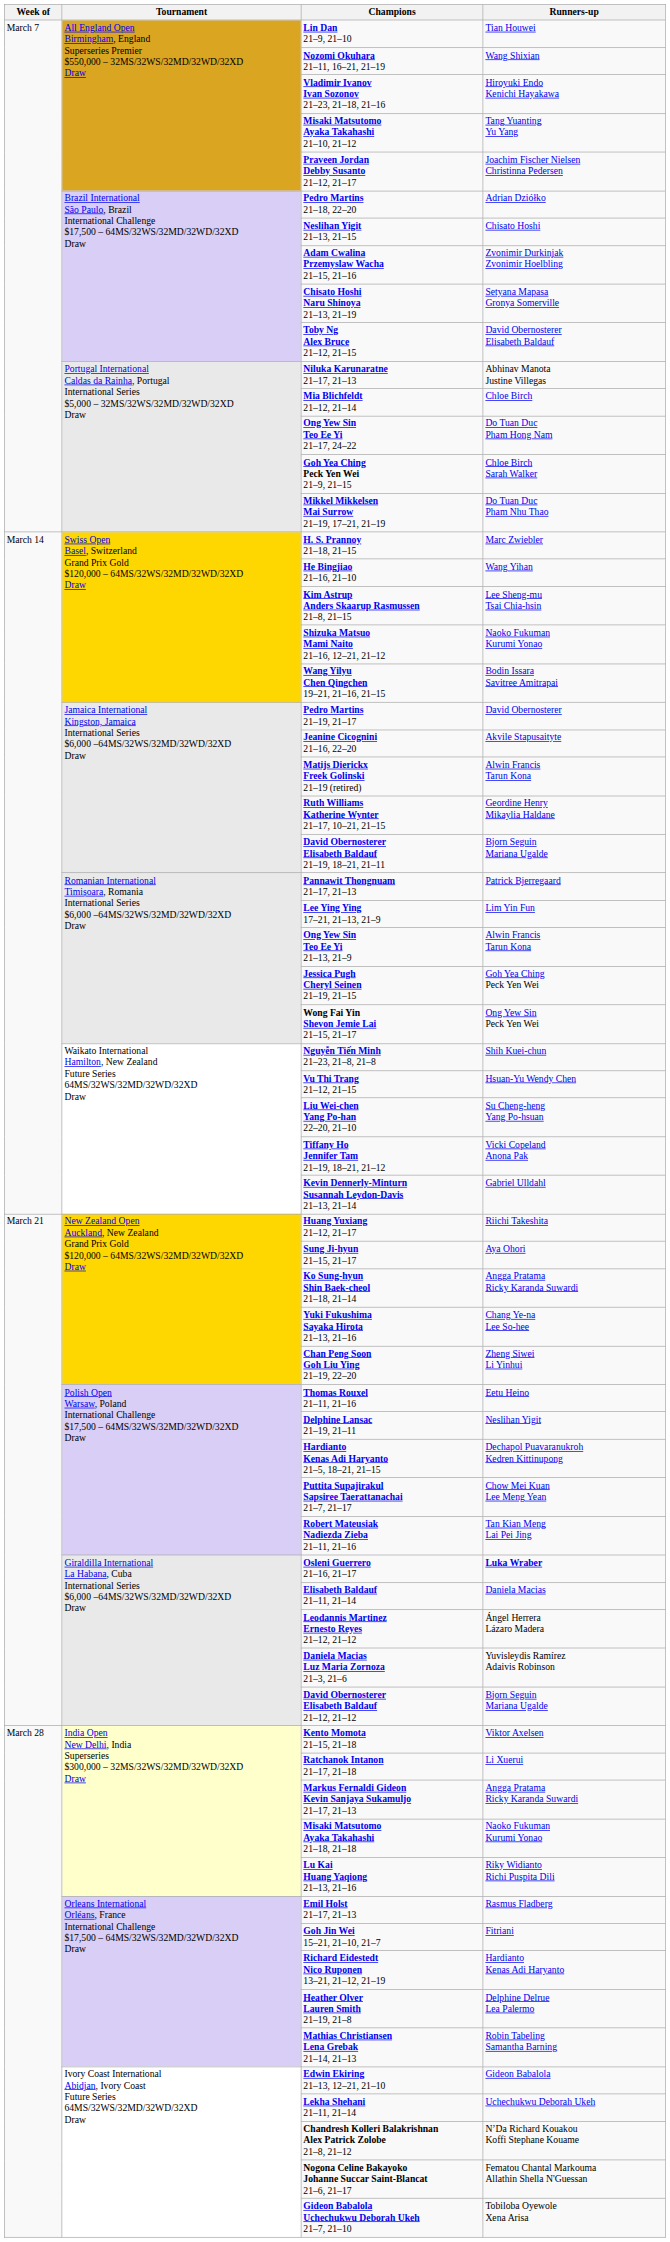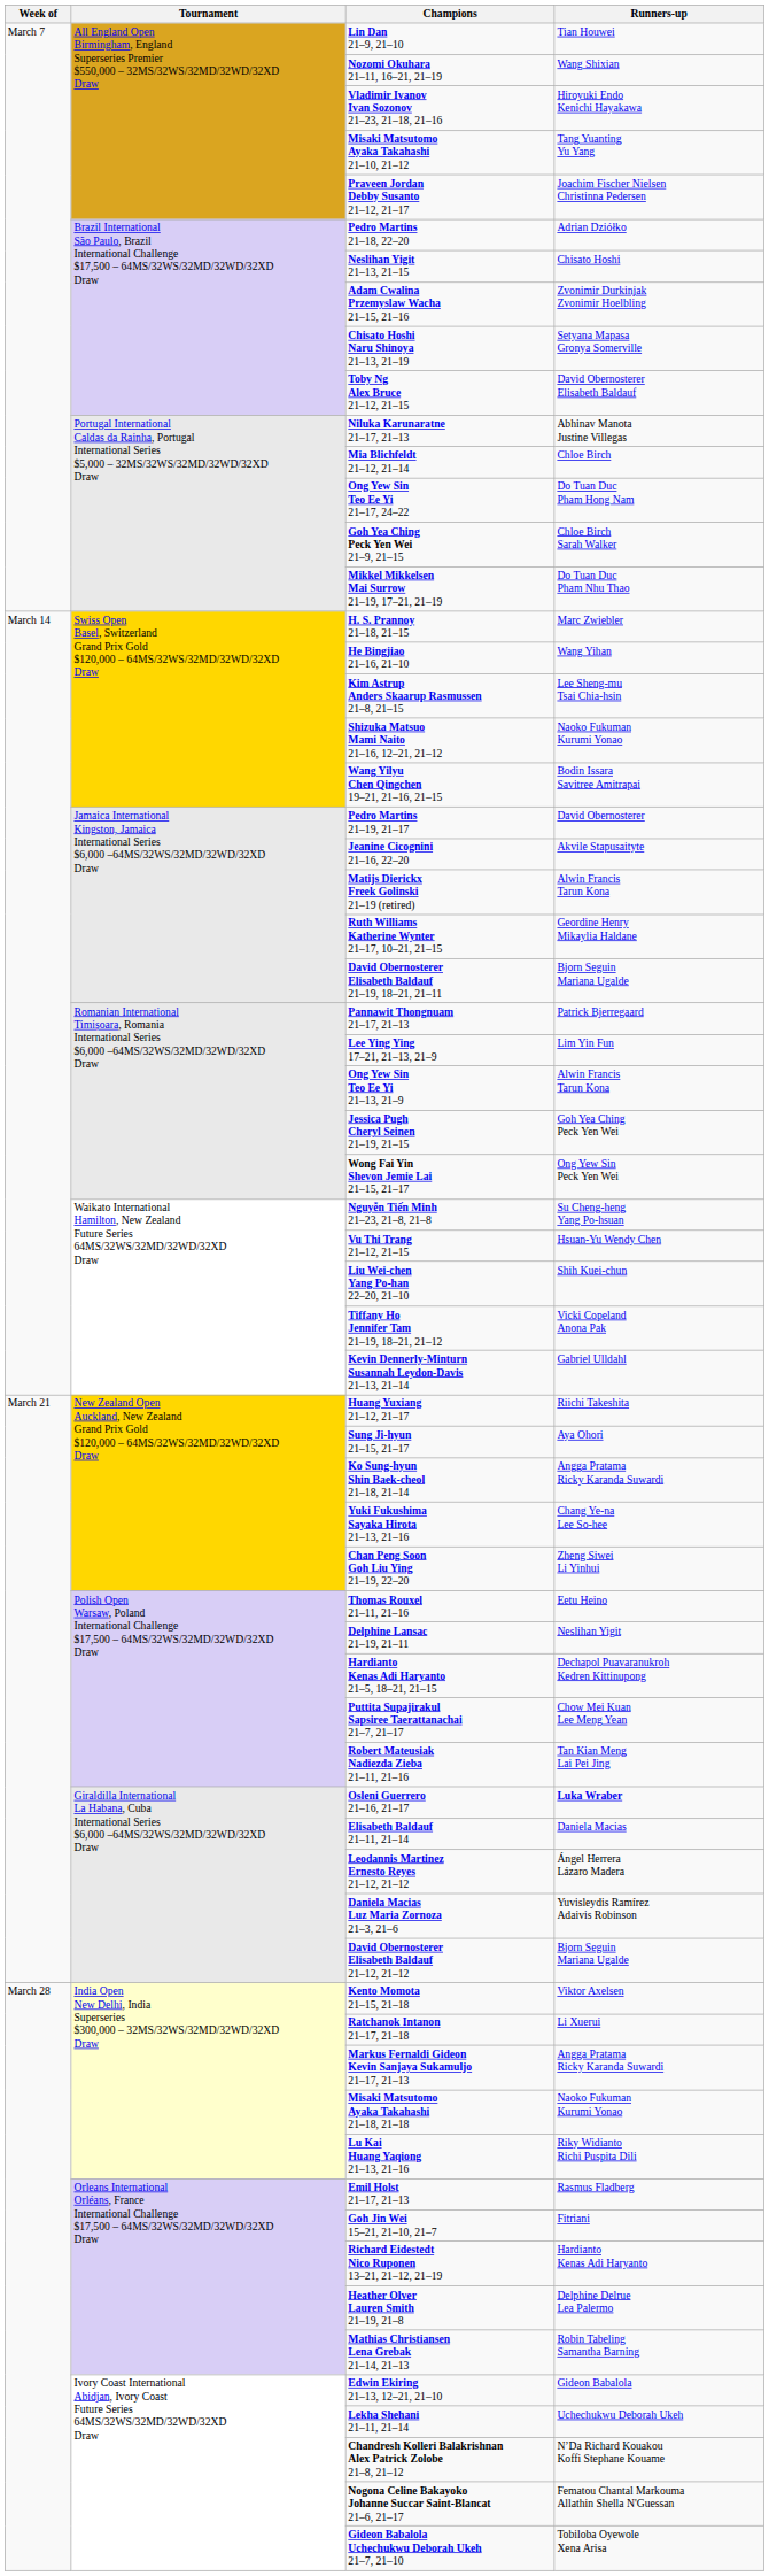 <table class=wikitable style=font-size:85%>
 <tr>
 <th width=75>Week of</th>
 <th width=330>Tournament</th>
 <th width=250>Champions</th>
 <th width=250>Runners-up</th>
 </tr>
 <tr valign=top>
 <td rowspan=15>March 7</td>
 <td style="background:#DAA520;" rowspan="5"><a href='#'>All England Open</a><br><a href='#'>Birmingham</a>, England<br>Superseries Premier<br>$550,000 – 32MS/32WS/32MD/32WD/32XD<br><a href='#'>Draw</a></td>
 <td> <strong><a href='#'>Lin Dan</a></strong><br> 21–9, 21–10</td>
 <td> <a href='#'>Tian Houwei</a></td>
 </tr>
 <tr valign=top>
 <td> <strong><a href='#'>Nozomi Okuhara</a></strong><br> 21–11, 16–21, 21–19</td>
 <td> <a href='#'>Wang Shixian</a></td>
 </tr>
 <tr valign=top>
 <td><strong> <a href='#'>Vladimir Ivanov</a><br> <a href='#'>Ivan Sozonov</a></strong><br>21–23, 21–18, 21–16</td>
 <td> <a href='#'>Hiroyuki Endo</a><br> <a href='#'>Kenichi Hayakawa</a></td>
 </tr>
 <tr valign=top>
 <td><strong> <a href='#'>Misaki Matsutomo</a><br> <a href='#'>Ayaka Takahashi</a></strong><br>21–10, 21–12</td>
 <td> <a href='#'>Tang Yuanting</a><br> <a href='#'>Yu Yang</a></td>
 </tr>
 <tr valign=top>
 <td><strong> <a href='#'>Praveen Jordan</a><br> <a href='#'>Debby Susanto</a></strong><br>21–12, 21–17</td>
 <td> <a href='#'>Joachim Fischer Nielsen</a><br> <a href='#'>Christinna Pedersen</a></td>
 </tr>
 <tr valign=top>
 <td style="background:#D8CEF6;" rowspan="5"><a href='#'>Brazil International</a><br><a href='#'>São Paulo</a>, Brazil<br>International Challenge<br>$17,500 – 64MS/32WS/32MD/32WD/32XD<br>Draw</td>
 <td> <strong><a href='#'>Pedro Martins</a></strong><br> 21–18, 22–20</td>
 <td> <a href='#'>Adrian Dziółko</a></td>
 </tr>
 <tr valign=top>
 <td> <strong><a href='#'>Neslihan Yigit</a></strong> <br> 21–13, 21–15</td>
 <td> <a href='#'>Chisato Hoshi</a></td>
 </tr>
 <tr valign=top>
 <td> <strong><a href='#'>Adam Cwalina</a><br> <a href='#'>Przemyslaw Wacha</a></strong> <br>21–15, 21–16</td>
 <td>  <a href='#'>Zvonimir Durkinjak</a> <br>  <a href='#'>Zvonimir Hoelbling</a></td>
 </tr>
 <tr valign=top>
 <td> <strong><a href='#'>Chisato Hoshi</a><br> <a href='#'>Naru Shinoya</a></strong> <br>21–13, 21–19</td>
 <td> <a href='#'>Setyana Mapasa</a> <br>  <a href='#'>Gronya Somerville</a></td>
 </tr>
 <tr valign=top>
 <td> <strong><a href='#'>Toby Ng</a><br> <a href='#'>Alex Bruce</a></strong> <br>21–12, 21–15</td>
 <td> <a href='#'>David Obernosterer</a> <br>  <a href='#'>Elisabeth Baldauf</a></td>
 </tr>
 <tr valign=top>
 <td style="background:#E9E9E9;" rowspan="5"><a href='#'>Portugal International</a><br><a href='#'>Caldas da Rainha</a>, Portugal<br>International Series<br>$5,000 – 32MS/32WS/32MD/32WD/32XD<br>Draw</td>
 <td> <strong><a href='#'>Niluka Karunaratne</a></strong><br> 21–17, 21–13</td>
 <td> Abhinav Manota <br>  Justine Villegas</td>
 </tr>
 <tr valign=top>
 <td> <strong><a href='#'>Mia Blichfeldt</a></strong> <br> 21–12, 21–14</td>
 <td> <a href='#'>Chloe Birch</a></td>
 </tr>
 <tr valign=top>
 <td> <strong><a href='#'>Ong Yew Sin</a><br> <a href='#'>Teo Ee Yi</a></strong> <br>21–17, 24–22</td>
 <td> <a href='#'>Do Tuan Duc</a> <br>  <a href='#'>Pham Hong Nam</a></td>
 </tr>
 <tr valign=top>
 <td> <strong><a href='#'>Goh Yea Ching</a><br> Peck Yen Wei</strong> <br>21–9, 21–15</td>
 <td> <a href='#'>Chloe Birch</a> <br>  <a href='#'>Sarah Walker</a></td>
 </tr>
 <tr valign=top>
 <td> <strong><a href='#'>Mikkel Mikkelsen</a><br> <a href='#'>Mai Surrow</a></strong> <br>21–19, 17–21, 21–19</td>
 <td> <a href='#'>Do Tuan Duc</a> <br>  <a href='#'>Pham Nhu Thao</a></td>
 </tr>
 <tr valign=top>
 <td rowspan=20>March 14</td>
 <td style="background:gold;" rowspan="5"><a href='#'>Swiss Open</a><br><a href='#'>Basel</a>, Switzerland<br>Grand Prix Gold<br>$120,000 – 64MS/32WS/32MD/32WD/32XD<br><a href='#'>Draw</a></td>
 <td> <strong><a href='#'>H. S. Prannoy</a></strong><br> 21–18, 21–15</td>
 <td> <a href='#'>Marc Zwiebler</a></td>
 </tr>
 <tr valign=top>
 <td><strong> <a href='#'>He Bingjiao</a></strong> <br> 21–16, 21–10</td>
 <td> <a href='#'>Wang Yihan</a></td>
 </tr>
 <tr valign=top>
 <td><strong> <a href='#'>Kim Astrup</a><br> <a href='#'>Anders Skaarup Rasmussen</a></strong><br>21–8, 21–15</td>
 <td> <a href='#'>Lee Sheng-mu</a><br> <a href='#'>Tsai Chia-hsin</a></td>
 </tr>
 <tr valign=top>
 <td><strong> <a href='#'>Shizuka Matsuo</a><br> <a href='#'>Mami Naito</a></strong><br>21–16, 12–21, 21–12</td>
 <td> <a href='#'>Naoko Fukuman</a><br> <a href='#'>Kurumi Yonao</a></td>
 </tr>
 <tr valign=top>
 <td><strong> <a href='#'>Wang Yilyu</a><br>  <a href='#'>Chen Qingchen</a></strong><br>19–21, 21–16, 21–15</td>
 <td> <a href='#'>Bodin Issara</a> <br>  <a href='#'>Savitree Amitrapai</a></td>
 </tr>
 <tr valign=top>
 <td style="background:#E9E9E9;" rowspan="5"><a href='#'>Jamaica International</a><br><a href='#'>Kingston, Jamaica</a><br>International Series<br>$6,000 –64MS/32WS/32MD/32WD/32XD<br>Draw</td>
 <td> <strong><a href='#'>Pedro Martins</a></strong><br> 21–19, 21–17</td>
 <td> <a href='#'>David Obernosterer</a></td>
 </tr>
 <tr valign=top>
 <td> <strong><a href='#'>Jeanine Cicognini</a></strong><br> 21–16, 22–20</td>
 <td> <a href='#'>Akvile Stapusaityte</a></td>
 </tr>
 <tr valign=top>
 <td> <strong><a href='#'>Matijs Dierickx</a><br> <a href='#'>Freek Golinski</a></strong> <br>21–19 (retired)</td>
 <td> <a href='#'>Alwin Francis</a> <br>  <a href='#'>Tarun Kona</a></td>
 </tr>
 <tr valign=top>
 <td> <strong><a href='#'>Ruth Williams</a><br> <a href='#'>Katherine Wynter</a></strong> <br>21–17, 10–21, 21–15</td>
 <td> <a href='#'>Geordine Henry</a> <br>  <a href='#'>Mikaylia Haldane</a></td>
 </tr>
 <tr valign=top>
 <td> <strong><a href='#'>David Obernosterer</a><br> <a href='#'>Elisabeth Baldauf</a></strong> <br>21–19, 18–21, 21–11</td>
 <td> <a href='#'>Bjorn Seguin</a> <br>  <a href='#'>Mariana Ugalde</a></td>
 </tr>
 <tr valign=top>
 <td style="background:#E9E9E9;" rowspan="5"><a href='#'>Romanian International</a><br><a href='#'>Timișoara</a>, Romania<br>International Series<br>$6,000 –64MS/32WS/32MD/32WD/32XD<br>Draw</td>
 <td> <strong><a href='#'>Pannawit Thongnuam</a></strong><br> 21–17, 21–13</td>
 <td> <a href='#'>Patrick Bjerregaard</a></td>
 </tr>
 <tr valign=top>
 <td> <strong><a href='#'>Lee Ying Ying</a></strong><br> 17–21, 21–13, 21–9</td>
 <td> <a href='#'>Lim Yin Fun</a></td>
 </tr>
 <tr valign=top>
 <td> <strong><a href='#'>Ong Yew Sin</a><br> <a href='#'>Teo Ee Yi</a></strong> <br>21–13, 21–9</td>
 <td> <a href='#'>Alwin Francis</a> <br>  <a href='#'>Tarun Kona</a></td>
 </tr>
 <tr valign=top>
 <td> <strong><a href='#'>Jessica Pugh</a><br> <a href='#'>Cheryl Seinen</a></strong> <br>21–19, 21–15</td>
 <td> <a href='#'>Goh Yea Ching</a> <br>  Peck Yen Wei</td>
 </tr>
 <tr valign=top>
 <td> <strong>Wong Fai Yin<br> <a href='#'>Shevon Jemie Lai</a></strong> <br>21–15, 21–17</td>
 <td> <a href='#'>Ong Yew Sin</a> <br>  Peck Yen Wei</td>
 </tr>
 <tr valign=top>
 <td style="background:#fff;" rowspan="5">Waikato International<br><a href='#'>Hamilton</a>, New Zealand<br>Future Series<br>64MS/32WS/32MD/32WD/32XD<br>Draw</td>
 <td> <strong><a href='#'>Nguyễn Tiến Minh</a></strong><br> 21–23, 21–8, 21–8</td>
-<td> <a href='#'>Shih Kuei-chun</a></td>
+<td> <a href='#'>Su Cheng-heng</a> <br>  <a href='#'>Yang Po-hsuan</a></td>
 </tr>
 <tr valign=top>
 <td> <strong><a href='#'>Vu Thi Trang</a></strong> <br> 21–12, 21–15</td>
 <td> <a href='#'>Hsuan-Yu Wendy Chen</a></td>
 </tr>
 <tr valign=top>
 <td> <strong><a href='#'>Liu Wei-chen</a><br> <a href='#'>Yang Po-han</a></strong> <br>22–20, 21–10</td>
-<td> <a href='#'>Su Cheng-heng</a> <br>  <a href='#'>Yang Po-hsuan</a></td>
+<td> <a href='#'>Shih Kuei-chun</a></td>
 </tr>
 <tr valign=top>
 <td> <strong><a href='#'>Tiffany Ho</a><br> <a href='#'>Jennifer Tam</a></strong> <br>21–19, 18–21, 21–12</td>
 <td> <a href='#'>Vicki Copeland</a> <br>  <a href='#'>Anona Pak</a></td>
 </tr>
 <tr valign=top>
 <td> <strong><a href='#'>Kevin Dennerly-Minturn</a><br> <a href='#'>Susannah Leydon-Davis</a></strong> <br>21–13, 21–14</td>
 <td> <a href='#'>Gabriel Ulldahl</a></td>
 </tr>
 <tr valign=top>
 <td rowspan=15>March 21</td>
 <td style="background:gold;" rowspan="5"><a href='#'>New Zealand Open</a><br><a href='#'>Auckland</a>, New Zealand<br>Grand Prix Gold<br>$120,000 – 64MS/32WS/32MD/32WD/32XD<br><a href='#'>Draw</a></td>
 <td> <strong><a href='#'>Huang Yuxiang</a></strong><br> 21–12, 21–17</td>
 <td> <a href='#'>Riichi Takeshita</a></td>
 </tr>
 <tr valign=top>
 <td> <strong><a href='#'>Sung Ji-hyun</a></strong> <br> 21–15, 21–17</td>
 <td> <a href='#'>Aya Ohori</a></td>
 </tr>
 <tr valign=top>
 <td><strong> <a href='#'>Ko Sung-hyun</a><br> <a href='#'>Shin Baek-cheol</a></strong><br>21–18, 21–14</td>
 <td> <a href='#'>Angga Pratama</a><br> <a href='#'>Ricky Karanda Suwardi</a></td>
 </tr>
 <tr valign=top>
 <td><strong> <a href='#'>Yuki Fukushima</a><br> <a href='#'>Sayaka Hirota</a></strong><br>21–13, 21–16</td>
 <td> <a href='#'>Chang Ye-na</a><br> <a href='#'>Lee So-hee</a></td>
 </tr>
 <tr valign=top>
 <td><strong> <a href='#'>Chan Peng Soon</a><br> <a href='#'>Goh Liu Ying</a></strong><br>21–19, 22–20</td>
 <td> <a href='#'>Zheng Siwei</a><br> <a href='#'>Li Yinhui</a></td>
 </tr>
 <tr valign=top>
 <td style="background:#D8CEF6;" rowspan="5"><a href='#'>Polish Open</a><br><a href='#'>Warsaw</a>, Poland<br>International Challenge<br>$17,500 – 64MS/32WS/32MD/32WD/32XD<br>Draw</td>
 <td> <strong><a href='#'>Thomas Rouxel</a></strong><br> 21–11, 21–16</td>
 <td> <a href='#'>Eetu Heino</a></td>
 </tr>
 <tr valign=top>
 <td> <strong><a href='#'>Delphine Lansac</a></strong> <br> 21–19, 21–11</td>
 <td> <a href='#'>Neslihan Yigit</a></td>
 </tr>
 <tr valign=top>
 <td><strong> <a href='#'>Hardianto</a><br> <a href='#'>Kenas Adi Haryanto</a></strong><br>21–5, 18–21, 21–15</td>
 <td> <a href='#'>Dechapol Puavaranukroh</a><br> <a href='#'>Kedren Kittinupong</a></td>
 </tr>
 <tr valign=top>
 <td><strong> <a href='#'>Puttita Supajirakul</a><br> <a href='#'>Sapsiree Taerattanachai</a></strong><br>21–7, 21–17</td>
 <td> <a href='#'>Chow Mei Kuan</a><br> <a href='#'>Lee Meng Yean</a></td>
 </tr>
 <tr valign=top>
 <td><strong> <a href='#'>Robert Mateusiak</a><br> <a href='#'>Nadiezda Zieba</a></strong><br>21–11, 21–16</td>
 <td> <a href='#'>Tan Kian Meng</a><br> <a href='#'>Lai Pei Jing</a></td>
 </tr>
 <tr valign=top>
 <td style="background:#E9E9E9;" rowspan="5"><a href='#'>Giraldilla International</a><br><a href='#'>La Habana</a>, Cuba<br>International Series<br>$6,000 –64MS/32WS/32MD/32WD/32XD<br>Draw</td>
 <td> <strong><a href='#'>Osleni Guerrero</a></strong><br> 21–16, 21–17</td>
 <td><strong> <a href='#'>Luka Wraber</a></strong></td>
 </tr>
 <tr valign=top>
 <td> <strong><a href='#'>Elisabeth Baldauf</a></strong> <br> 21–11, 21–14</td>
 <td> <a href='#'>Daniela Macias</a></td>
 </tr>
 <tr valign=top>
 <td><strong> <a href='#'>Leodannis Martinez</a><br> <a href='#'>Ernesto Reyes</a></strong><br>21–12, 21–12</td>
 <td> Ángel Herrera<br> Lázaro Madera</td>
 </tr>
 <tr valign=top>
 <td><strong> <a href='#'>Daniela Macias</a><br> <a href='#'>Luz Maria Zornoza</a></strong><br>21–3, 21–6</td>
 <td> Yuvisleydis Ramírez<br> Adaivis Robinson</td>
 </tr>
 <tr valign=top>
 <td><strong> <a href='#'>David Obernosterer</a><br> <a href='#'>Elisabeth Baldauf</a></strong><br>21–12, 21–12</td>
 <td> <a href='#'>Bjorn Seguin</a><br> <a href='#'>Mariana Ugalde</a></td>
 </tr>
 <tr valign=top>
 <td rowspan=15>March 28</td>
 <td style="background:#ffc;" rowspan="5"><a href='#'>India Open</a><br><a href='#'>New Delhi</a>, India<br>Superseries<br>$300,000 – 32MS/32WS/32MD/32WD/32XD<br><a href='#'>Draw</a></td>
 <td> <strong><a href='#'>Kento Momota</a></strong><br> 21–15, 21–18</td>
 <td> <a href='#'>Viktor Axelsen</a></td>
 </tr>
 <tr valign=top>
 <td> <strong><a href='#'>Ratchanok Intanon</a></strong><br> 21–17, 21–18</td>
 <td> <a href='#'>Li Xuerui</a></td>
 </tr>
 <tr valign=top>
 <td><strong> <a href='#'>Markus Fernaldi Gideon</a><br> <a href='#'>Kevin Sanjaya Sukamuljo</a></strong><br>21–17, 21–13</td>
 <td> <a href='#'>Angga Pratama</a><br> <a href='#'>Ricky Karanda Suwardi</a></td>
 </tr>
 <tr valign=top>
 <td><strong> <a href='#'>Misaki Matsutomo</a><br> <a href='#'>Ayaka Takahashi</a></strong><br>21–18, 21–18</td>
 <td> <a href='#'>Naoko Fukuman</a><br> <a href='#'>Kurumi Yonao</a></td>
 </tr>
 <tr valign=top>
 <td> <strong><a href='#'>Lu Kai</a><br> <a href='#'>Huang Yaqiong</a></strong><br>21–13, 21–16</td>
 <td> <a href='#'>Riky Widianto</a><br> <a href='#'>Richi Puspita Dili</a></td>
 </tr>
 <tr valign=top>
 <td style="background:#D8CEF6;" rowspan="5"><a href='#'>Orleans International</a><br><a href='#'>Orléans</a>, France<br>International Challenge<br>$17,500 – 64MS/32WS/32MD/32WD/32XD<br>Draw</td>
 <td> <strong><a href='#'>Emil Holst</a></strong><br> 21–17, 21–13</td>
 <td> <a href='#'>Rasmus Fladberg</a></td>
 </tr>
 <tr valign=top>
 <td> <strong><a href='#'>Goh Jin Wei</a></strong><br> 15–21, 21–10, 21–7</td>
 <td> <a href='#'>Fitriani</a></td>
 </tr>
 <tr valign=top>
 <td> <strong><a href='#'>Richard Eidestedt</a><br> <a href='#'>Nico Ruponen</a></strong><br>13–21, 21–12, 21–19</td>
 <td> <a href='#'>Hardianto</a><br> <a href='#'>Kenas Adi Haryanto</a></td>
 </tr>
 <tr valign=top>
 <td><strong> <a href='#'>Heather Olver</a><br> <a href='#'>Lauren Smith</a></strong><br>21–19, 21–8</td>
 <td> <a href='#'>Delphine Delrue</a><br> <a href='#'>Lea Palermo</a></td>
 </tr>
 <tr valign=top>
 <td><strong> <a href='#'>Mathias Christiansen</a><br> <a href='#'>Lena Grebak</a></strong><br>21–14, 21–13</td>
 <td> <a href='#'>Robin Tabeling</a> <br> <a href='#'>Samantha Barning</a></td>
 </tr>
 <tr valign=top>
 <td style="background:#fff;" rowspan="5">Ivory Coast International<br><a href='#'>Abidjan</a>, Ivory Coast<br>Future Series<br>64MS/32WS/32MD/32WD/32XD<br>Draw</td>
 <td> <strong><a href='#'>Edwin Ekiring</a></strong><br> 21–13, 12–21, 21–10</td>
 <td> <a href='#'>Gideon Babalola</a></td>
 </tr>
 <tr valign=top>
 <td> <strong><a href='#'>Lekha Shehani</a></strong><br> 21–11, 21–14</td>
 <td> <a href='#'>Uchechukwu Deborah Ukeh</a></td>
 </tr>
 <tr valign=top>
 <td> <strong>Chandresh Kolleri Balakrishnan<br> Alex Patrick Zolobe</strong><br>21–8, 21–12</td>
 <td>  N’Da Richard Kouakou<br> Koffi Stephane Kouame</td>
 </tr>
 <tr valign=top>
 <td> <strong>Nogona Celine Bakayoko<br> Johanne Succar Saint-Blancat</strong><br>21–6, 21–17</td>
 <td>  Fematou Chantal Markouma<br> Allathin Shella N'Guessan</td>
 </tr>
 <tr valign=top>
 <td> <strong><a href='#'>Gideon Babalola</a><br> <a href='#'>Uchechukwu Deborah Ukeh</a></strong><br>21–7, 21–10</td>
 <td>  Tobiloba Oyewole<br> Xena Arisa</td>
 </tr>
 </table>
